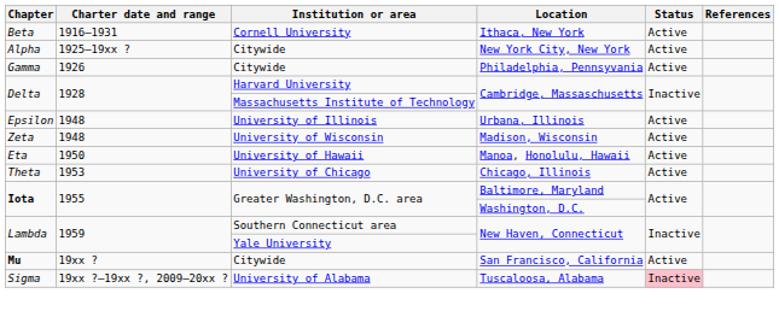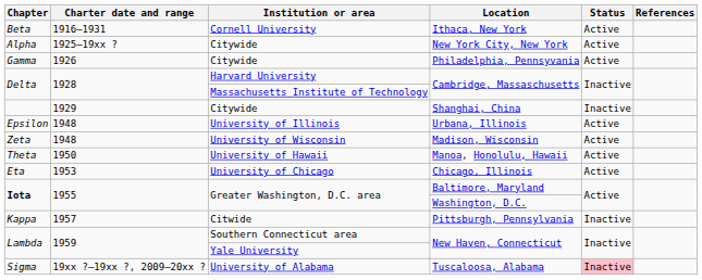 <table class="wikitable sortable">
 <tr>
 <th>Chapter</th>
 <th>Charter date and range</th>
 <th>Institution or area</th>
 <th>Location</th>
 <th>Status</th>
 <th>References</th>
 </tr>
 <tr>
 <td><em>Beta</em></td>
 <td>1916–1931</td>
 <td><a href='#'>Cornell University</a></td>
 <td><a href='#'>Ithaca, New York</a></td>
 <td>Active</td>
 <td></td>
 </tr>
 <tr>
 <td><em>Alpha</em></td>
 <td>1925–19xx ?</td>
 <td>Citywide</td>
 <td><a href='#'>New York City, New York</a></td>
 <td>Active</td>
 <td></td>
 </tr>
 <tr>
 <td><em>Gamma</em></td>
 <td>1926</td>
 <td>Citywide</td>
 <td><a href='#'>Philadelphia, Pennsyvania</a></td>
 <td>Active</td>
 <td></td>
 </tr>
 <tr>
 <td rowspan="2"><em>Delta</em></td>
 <td rowspan="2">1928</td>
 <td><a href='#'>Harvard University</a></td>
 <td rowspan="2"><a href='#'>Cambridge, Massaschusetts</a></td>
 <td rowspan="2">Inactive</td>
 <td rowspan="2"></td>
 </tr>
 <tr>
 <td><a href='#'>Massachusetts Institute of Technology</a></td>
 </tr>
 <tr>
+<td></td>
+<td>1929</td>
+<td>Citywide</td>
+<td><a href='#'>Shanghai, China</a></td>
+<td>Inactive</td>
+<td></td>
+</tr>
+<tr>
 <td><em>Epsilon</em></td>
 <td>1948</td>
 <td><a href='#'>University of Illinois</a></td>
 <td><a href='#'>Urbana, Illinois</a></td>
 <td>Active</td>
 <td></td>
 </tr>
 <tr>
 <td><em>Zeta</em></td>
 <td>1948</td>
 <td><a href='#'>University of Wisconsin</a></td>
 <td><a href='#'>Madison, Wisconsin</a></td>
 <td>Active</td>
 <td></td>
 </tr>
 <tr>
-<td><em>Eta</em></td>
+<td><em>Theta</em></td>
 <td>1950</td>
 <td><a href='#'>University of Hawaii</a></td>
 <td><a href='#'>Manoa</a>, <a href='#'>Honolulu, Hawaii</a></td>
 <td>Active</td>
 <td></td>
 </tr>
 <tr>
-<td><em>Theta</em></td>
+<td><em>Eta</em></td>
 <td>1953</td>
 <td><a href='#'>University of Chicago</a></td>
 <td><a href='#'>Chicago, Illinois</a></td>
 <td>Active</td>
 <td></td>
 </tr>
 <tr>
 <td rowspan="2"><strong>Iota</strong></td>
 <td rowspan="2">1955</td>
 <td rowspan="2">Greater Washington, D.C. area</td>
 <td><a href='#'>Baltimore, Maryland</a></td>
 <td rowspan="2">Active</td>
 <td rowspan="2"></td>
 </tr>
 <tr>
 <td><a href='#'>Washington, D.C.</a></td>
 </tr>
 <tr>
+<td><em>Kappa</em></td>
+<td>1957</td>
+<td>Citwide</td>
+<td><a href='#'>Pittsburgh, Pennsylvania</a></td>
+<td>Inactive</td>
+<td></td>
+</tr>
+<tr>
 <td rowspan="2"><em>Lambda</em></td>
 <td rowspan="2">1959</td>
 <td>Southern Connecticut area</td>
 <td rowspan="2"><a href='#'>New Haven, Connecticut</a></td>
 <td rowspan="2">Inactive</td>
 <td rowspan="2"></td>
 </tr>
 <tr>
 <td><a href='#'>Yale University</a></td>
 </tr>
 <tr>
-<td><strong>Mu</strong></td>
-<td>19xx ?</td>
-<td>Citywide</td>
-<td><a href='#'>San Francisco, California</a></td>
-<td>Active</td>
-<td></td>
-</tr>
-<tr>
 <td><em>Sigma</em></td>
 <td>19xx ?–19xx ?, 2009–20xx ?</td>
 <td><a href='#'>University of Alabama</a></td>
 <td><a href='#'>Tuscaloosa, Alabama</a></td>
 <td style="background: pink;">Inactive</td>
 <td></td>
 </tr>
 </table>
